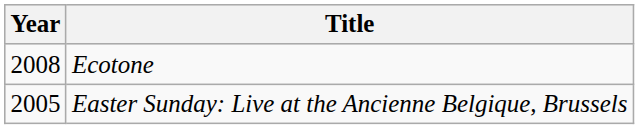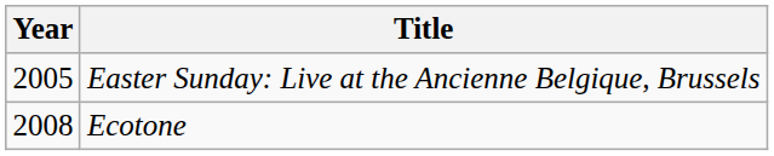 <table class="wikitable">
 <tr>
 <th>Year</th>
 <th>Title</th>
 </tr>
 <tr>
+<td>2005</td>
+<td><em>Easter Sunday: Live at the Ancienne Belgique, Brussels</em></td>
+</tr>
+<tr>
 <td>2008</td>
 <td><em>Ecotone</em></td>
 </tr>
-<tr>
-<td>2005</td>
-<td><em>Easter Sunday: Live at the Ancienne Belgique, Brussels</em></td>
-</tr>
 </table>
